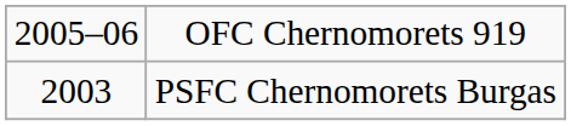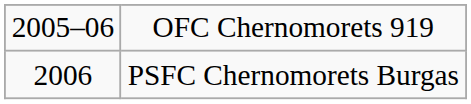 <table class="wikitable" style="text-align: center;">
 <tr>
 <td>2005–06</td>
 <td>OFC Chernomorets 919</td>
 </tr>
 <tr>
-<td>2003</td>
+<td>2006</td>
 <td>PSFC Chernomorets Burgas</td>
 </tr>
 </table>
